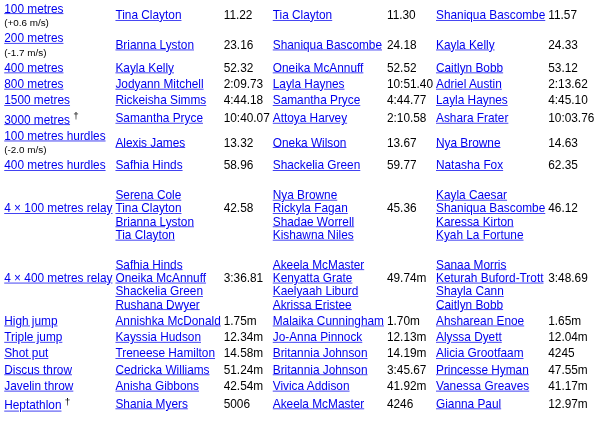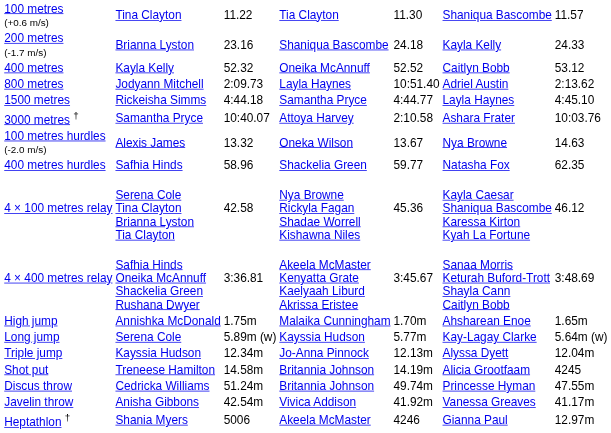 <table>
 <tr>
 <td><a href='#'>100 metres</a> <br> <small>(+0.6 m/s)</small></td>
 <td align=left><a href='#'>Tina Clayton</a> <br> </td>
 <td>11.22</td>
 <td align=left><a href='#'>Tia Clayton</a> <br> </td>
 <td>11.30</td>
 <td align=left><a href='#'>Shaniqua Bascombe</a> <br> </td>
 <td>11.57</td>
 </tr>
 <tr>
 <td><a href='#'>200 metres</a> <br> <small>(-1.7 m/s)</small></td>
 <td align=left><a href='#'>Brianna Lyston</a> <br> </td>
 <td>23.16</td>
 <td align=left><a href='#'>Shaniqua Bascombe</a> <br> </td>
 <td>24.18</td>
 <td align=left><a href='#'>Kayla Kelly</a> <br> </td>
 <td>24.33</td>
 </tr>
 <tr>
 <td><a href='#'>400 metres</a></td>
 <td align=left><a href='#'>Kayla Kelly</a> <br> </td>
 <td>52.32</td>
 <td align=left><a href='#'>Oneika McAnnuff</a> <br> </td>
 <td>52.52</td>
 <td align=left><a href='#'>Caitlyn Bobb</a> <br> </td>
 <td>53.12</td>
 </tr>
 <tr>
 <td><a href='#'>800 metres</a></td>
 <td align=left><a href='#'>Jodyann Mitchell</a> <br> </td>
 <td>2:09.73</td>
 <td align=left><a href='#'>Layla Haynes</a> <br> </td>
 <td>10:51.40</td>
 <td align=left><a href='#'>Adriel Austin</a> <br> </td>
 <td>2:13.62</td>
 </tr>
 <tr>
 <td><a href='#'>1500 metres</a></td>
 <td align=left><a href='#'>Rickeisha Simms</a> <br> </td>
 <td>4:44.18</td>
 <td align=left><a href='#'>Samantha Pryce</a> <br> </td>
 <td>4:44.77</td>
 <td align=left><a href='#'>Layla Haynes</a> <br> </td>
 <td>4:45.10</td>
 </tr>
 <tr>
 <td><a href='#'>3000 metres</a> <sup>†</sup></td>
 <td align=left><a href='#'>Samantha Pryce</a> <br> </td>
 <td>10:40.07</td>
 <td align=left><a href='#'>Attoya Harvey</a> <br> </td>
 <td>2:10.58</td>
 <td align=left><a href='#'>Ashara Frater</a> <br> </td>
 <td>10:03.76</td>
 </tr>
 <tr>
 <td><a href='#'>100 metres hurdles</a> <br> <small>(-2.0 m/s)</small></td>
 <td align=left><a href='#'>Alexis James</a> <br> </td>
 <td>13.32</td>
 <td align=left><a href='#'>Oneka Wilson</a> <br> </td>
 <td>13.67</td>
 <td align=left><a href='#'>Nya Browne</a> <br> </td>
 <td>14.63</td>
 </tr>
 <tr>
 <td><a href='#'>400 metres hurdles</a></td>
 <td align=left><a href='#'>Safhia Hinds</a> <br> </td>
 <td>58.96</td>
 <td align=left><a href='#'>Shackelia Green</a> <br> </td>
 <td>59.77</td>
 <td align=left><a href='#'>Natasha Fox</a> <br> </td>
 <td>62.35</td>
 </tr>
 <tr>
 <td><a href='#'>4 × 100 metres relay</a></td>
 <td align=left> <br> <a href='#'>Serena Cole</a><br><a href='#'>Tina Clayton</a><br><a href='#'>Brianna Lyston</a><br><a href='#'>Tia Clayton</a></td>
 <td>42.58 </td>
 <td align=left> <br> <a href='#'>Nya Browne</a><br><a href='#'>Rickyla Fagan</a><br><a href='#'>Shadae Worrell</a><br><a href='#'>Kishawna Niles</a></td>
 <td>45.36</td>
 <td align=left> <br> <a href='#'>Kayla Caesar</a><br><a href='#'>Shaniqua Bascombe</a><br><a href='#'>Karessa Kirton</a><br><a href='#'>Kyah La Fortune</a></td>
 <td>46.12</td>
 </tr>
 <tr>
 <td><a href='#'>4 × 400 metres relay</a></td>
 <td align=left> <br> <a href='#'>Safhia Hinds</a><br><a href='#'>Oneika McAnnuff</a><br><a href='#'>Shackelia Green</a><br><a href='#'>Rushana Dwyer</a></td>
 <td>3:36.81</td>
 <td align=left> <br><a href='#'>Akeela McMaster</a><br><a href='#'>Kenyatta Grate</a><br><a href='#'>Kaelyaah Liburd</a><br><a href='#'>Akrissa Eristee</a></td>
-<td>49.74m</td>
+<td>3:45.67</td>
 <td align=left> <br><a href='#'>Sanaa Morris</a><br><a href='#'>Keturah Buford-Trott</a><br><a href='#'>Shayla Cann</a><br><a href='#'>Caitlyn Bobb</a></td>
 <td>3:48.69</td>
 </tr>
 <tr>
 <td><a href='#'>High jump</a></td>
 <td align=left><a href='#'>Annishka McDonald</a> <br> </td>
 <td>1.75m</td>
 <td align=left><a href='#'>Malaika Cunningham</a> <br> </td>
 <td>1.70m</td>
 <td align=left><a href='#'>Ahsharean Enoe</a> <br> </td>
 <td>1.65m</td>
+</tr>
+<tr>
+<td><a href='#'>Long jump</a></td>
+<td align=left><a href='#'>Serena Cole</a> <br> </td>
+<td>5.89m (w)</td>
+<td align=left><a href='#'>Kayssia Hudson</a> <br> </td>
+<td>5.77m</td>
+<td align=left><a href='#'>Kay-Lagay Clarke</a> <br> </td>
+<td>5.64m (w)</td>
 </tr>
 <tr>
 <td><a href='#'>Triple jump</a></td>
 <td align=left><a href='#'>Kayssia Hudson</a> <br> </td>
 <td>12.34m</td>
 <td align=left><a href='#'>Jo-Anna Pinnock</a> <br> </td>
 <td>12.13m</td>
 <td align=left><a href='#'>Alyssa Dyett</a> <br> </td>
 <td>12.04m</td>
 </tr>
 <tr>
 <td><a href='#'>Shot put</a></td>
 <td align=left><a href='#'>Treneese Hamilton</a> <br> </td>
 <td>14.58m</td>
 <td align=left><a href='#'>Britannia Johnson</a> <br> </td>
 <td>14.19m</td>
 <td align=left><a href='#'>Alicia Grootfaam</a> <br> </td>
 <td>4245</td>
 </tr>
 <tr>
 <td><a href='#'>Discus throw</a></td>
 <td align=left><a href='#'>Cedricka Williams</a> <br> </td>
 <td>51.24m</td>
 <td align=left><a href='#'>Britannia Johnson</a> <br> </td>
-<td>3:45.67</td>
+<td>49.74m</td>
 <td align=left><a href='#'>Princesse Hyman</a> <br> </td>
 <td>47.55m</td>
 </tr>
 <tr>
 <td><a href='#'>Javelin throw</a></td>
 <td align=left><a href='#'>Anisha Gibbons</a> <br> </td>
 <td>42.54m</td>
 <td align=left><a href='#'>Vivica Addison</a> <br> </td>
 <td>41.92m</td>
 <td align=left><a href='#'>Vanessa Greaves</a> <br> </td>
 <td>41.17m</td>
 </tr>
 <tr>
 <td><a href='#'>Heptathlon</a> <sup>†</sup></td>
 <td align=left><a href='#'>Shania Myers</a> <br> </td>
 <td>5006</td>
 <td align=left><a href='#'>Akeela McMaster</a> <br> </td>
 <td>4246</td>
 <td align=left><a href='#'>Gianna Paul</a> <br> </td>
 <td>12.97m</td>
 </tr>
 </table>
